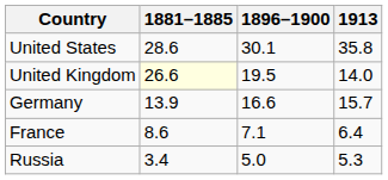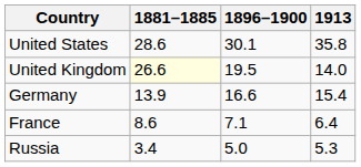 <table class="wikitable">
 <tr>
 <th>Сountry</th>
 <th>1881–1885</th>
 <th>1896–1900</th>
 <th>1913</th>
 </tr>
 <tr>
 <td>United States</td>
 <td>28.6</td>
 <td>30.1</td>
 <td>35.8</td>
 </tr>
 <tr>
 <td>United Kingdom</td>
 <td style="background: lightyellow;">26.6</td>
 <td>19.5</td>
 <td>14.0</td>
 </tr>
 <tr>
 <td>Germany</td>
 <td>13.9</td>
 <td>16.6</td>
-<td>15.7</td>
+<td>15.4</td>
 </tr>
 <tr>
 <td>France</td>
 <td>8.6</td>
 <td>7.1</td>
 <td>6.4</td>
 </tr>
 <tr>
 <td>Russia</td>
 <td>3.4</td>
 <td>5.0</td>
 <td>5.3</td>
 </tr>
 </table>
